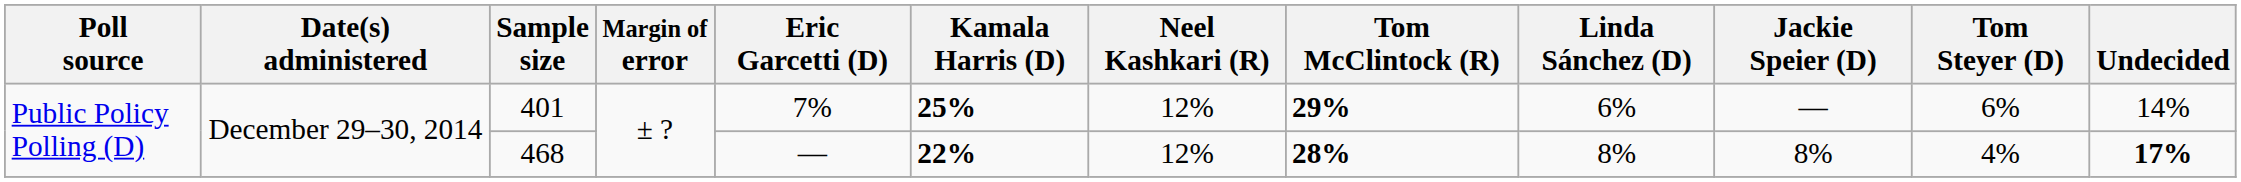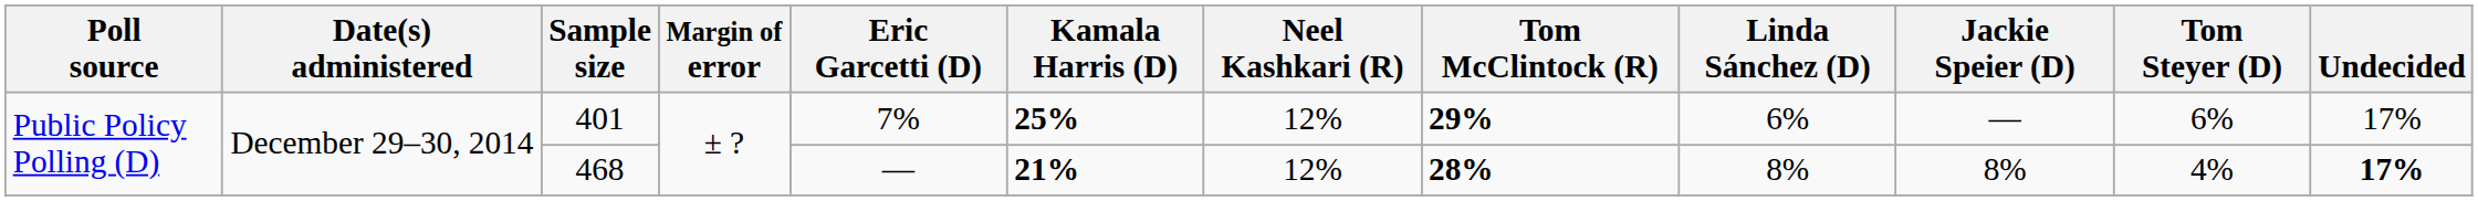 <table class="wikitable">
 <tr valign= bottom>
 <th style="width:100px;">Poll<br>source</th>
 <th style="width:150px;">Date(s)<br>administered</th>
 <th class=small>Sample<br>size</th>
 <th class=small><small>Margin of</small><br>error</th>
 <th style="width:100px;">Eric<br>Garcetti (D)</th>
 <th style="width:90px;">Kamala<br>Harris (D)</th>
 <th style="width:100px;">Neel<br>Kashkari (R)</th>
 <th style="width:120px;">Tom<br>McClintock (R)</th>
 <th style="width:100px;">Linda<br>Sánchez (D)</th>
 <th style="width:100px;">Jackie<br>Speier (D)</th>
 <th style="width:90px;">Tom<br>Steyer (D)</th>
 <th>Undecided</th>
 </tr>
 <tr>
 <td rowspan=2><a href='#'>Public Policy Polling (D)</a></td>
 <td style="text-align:center;" rowspan="2">December 29–30, 2014</td>
 <td align=center>401</td>
 <td style="text-align:center;" rowspan="2">± ?</td>
 <td align=center>7%</td>
 <td><strong>25%</strong></td>
 <td align=center>12%</td>
 <td><strong>29%</strong></td>
 <td align=center>6%</td>
 <td align=center>—</td>
 <td align=center>6%</td>
-<td align=center>14%</td>
+<td align=center>17%</td>
 </tr>
 <tr>
 <td align=center>468</td>
 <td align=center>—</td>
-<td><strong>22%</strong></td>
+<td><strong>21%</strong></td>
 <td align=center>12%</td>
 <td><strong>28%</strong></td>
 <td align=center>8%</td>
 <td align=center>8%</td>
 <td align=center>4%</td>
 <td align=center><strong>17%</strong></td>
 </tr>
 </table>
